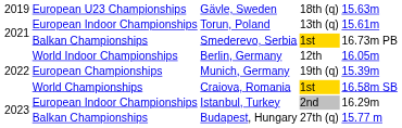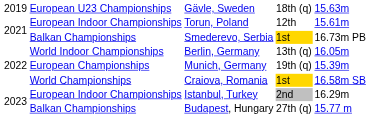 <table>
 <tr>
 <td>2019</td>
 <td><a href='#'>European U23 Championships</a></td>
 <td><a href='#'>Gävle, Sweden</a></td>
 <td>18th (q)</td>
 <td><a href='#'>15.63m</a></td>
 </tr>
 <tr>
 <td rowspan=2>2021</td>
 <td><a href='#'>European Indoor Championships</a></td>
 <td><a href='#'>Torun, Poland</a></td>
-<td>13th (q)</td>
+<td>12th</td>
 <td><a href='#'>15.61m</a></td>
 </tr>
 <tr>
 <td><a href='#'>Balkan Championships</a></td>
 <td><a href='#'>Smederevo, Serbia</a></td>
 <td bgcolor=gold>1st</td>
 <td>16.73m PB</td>
 </tr>
 <tr>
 <td rowspan=3>2022</td>
 <td><a href='#'>World Indoor Championships</a></td>
 <td><a href='#'>Berlin, Germany</a></td>
-<td>12th</td>
+<td>13th (q)</td>
 <td><a href='#'>16.05m</a></td>
 </tr>
 <tr>
 <td><a href='#'>European Championships</a></td>
 <td><a href='#'>Munich, Germany</a></td>
 <td>19th (q)</td>
 <td><a href='#'>15.39m</a></td>
 </tr>
 <tr>
 <td><a href='#'>World Championships</a></td>
 <td><a href='#'>Craiova, Romania</a></td>
 <td bgcolor=gold>1st</td>
 <td><a href='#'>16.58m SB</a></td>
 </tr>
 <tr>
 <td rowspan=2>2023</td>
 <td><a href='#'>European Indoor Championships</a></td>
 <td><a href='#'>Istanbul, Turkey</a></td>
 <td bgcolor="silver">2nd</td>
 <td>16.29m</td>
 </tr>
 <tr>
 <td><a href='#'>Balkan Championships</a></td>
 <td><a href='#'>Budapest</a>, Hungary</td>
 <td>27th (q)</td>
 <td><a href='#'>15.77 m</a></td>
 </tr>
 </table>
